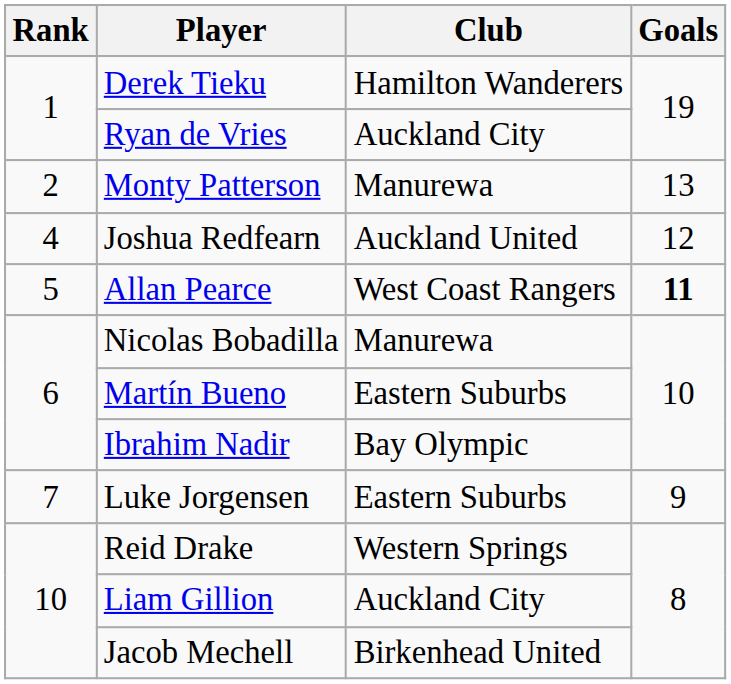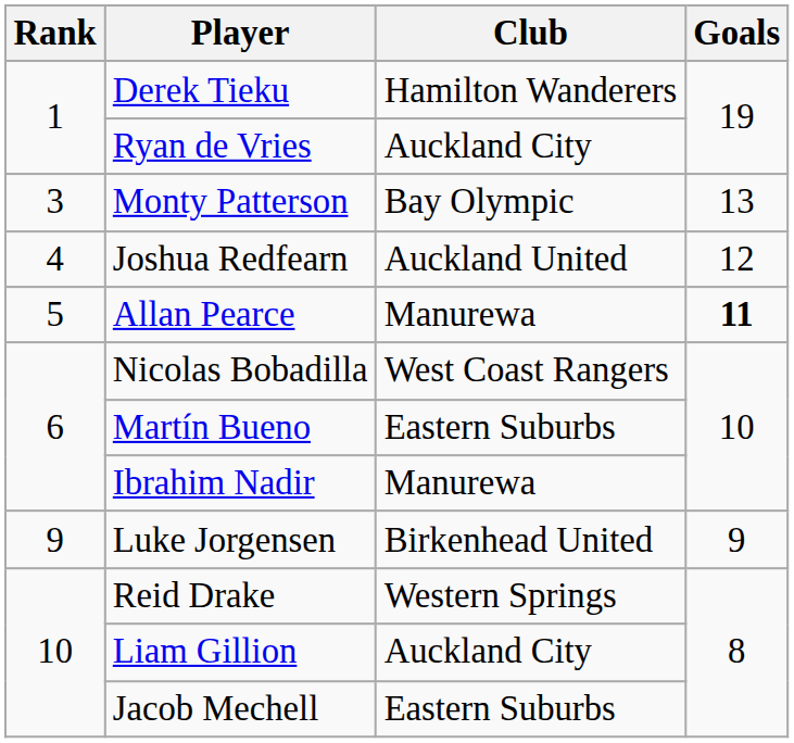 <table class="wikitable" style="text-align:center">
 <tr>
 <th>Rank</th>
 <th>Player</th>
 <th>Club</th>
 <th>Goals</th>
 </tr>
 <tr>
 <td rowspan="2">1</td>
 <td align=left> <a href='#'>Derek Tieku</a></td>
 <td align=left>Hamilton Wanderers</td>
 <td rowspan="2">19</td>
 </tr>
 <tr>
 <td align=left> <a href='#'>Ryan de Vries</a></td>
 <td align=left>Auckland City</td>
 </tr>
 <tr>
-<td rowspan="1">2</td>
+<td rowspan="1">3</td>
 <td align=left> <a href='#'>Monty Patterson</a></td>
-<td align=left>Manurewa</td>
+<td align=left>Bay Olympic</td>
 <td rowspan="1">13</td>
 </tr>
 <tr>
 <td rowspan="1">4</td>
 <td align=left> Joshua Redfearn</td>
 <td align=left>Auckland United</td>
 <td rowspan="1">12</td>
 </tr>
 <tr>
 <td rowspan="1">5</td>
 <td align=left> <a href='#'>Allan Pearce</a></td>
-<td align=left>West Coast Rangers</td>
+<td align=left>Manurewa</td>
 <td rowspan="1"><strong>11</strong></td>
 </tr>
 <tr>
 <td rowspan="3">6</td>
 <td align=left> Nicolas Bobadilla</td>
-<td align=left>Manurewa</td>
+<td align=left>West Coast Rangers</td>
 <td rowspan="3">10</td>
 </tr>
 <tr>
 <td align=left> <a href='#'>Martín Bueno</a></td>
 <td align=left>Eastern Suburbs</td>
 </tr>
 <tr>
 <td align=left> <a href='#'>Ibrahim Nadir</a></td>
-<td align=left>Bay Olympic</td>
+<td align=left>Manurewa</td>
 </tr>
 <tr>
-<td rowspan="1">7</td>
+<td rowspan="1">9</td>
 <td align=left> Luke Jorgensen</td>
-<td align=left>Eastern Suburbs</td>
+<td align=left>Birkenhead United</td>
 <td rowspan="1">9</td>
 </tr>
 <tr>
 <td rowspan="3">10</td>
 <td align=left> Reid Drake</td>
 <td align=left>Western Springs</td>
 <td rowspan="3">8</td>
 </tr>
 <tr>
 <td align=left> <a href='#'>Liam Gillion</a></td>
 <td align=left>Auckland City</td>
 </tr>
 <tr>
 <td align=left> Jacob Mechell</td>
-<td align=left>Birkenhead United</td>
+<td align=left>Eastern Suburbs</td>
 </tr>
 </table>
